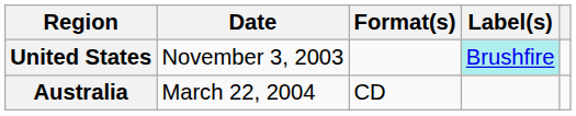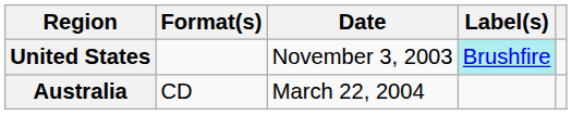 <table class="wikitable plainrowheaders">
 <tr>
 <th scope="col">Region</th>
+<th scope="col">Format(s)</th>
 <th scope="col">Date</th>
-<th scope="col">Format(s)</th>
 <th scope="col">Label(s)</th>
 <th scope="col"></th>
 </tr>
 <tr>
 <th scope="row">United States</th>
+<td></td>
 <td>November 3, 2003</td>
-<td></td>
 <td style="background: paleturquoise;"><a href='#'>Brushfire</a></td>
 <td></td>
 </tr>
 <tr>
 <th scope="row">Australia</th>
+<td>CD</td>
 <td>March 22, 2004</td>
-<td>CD</td>
 <td></td>
 <td></td>
 </tr>
 </table>
